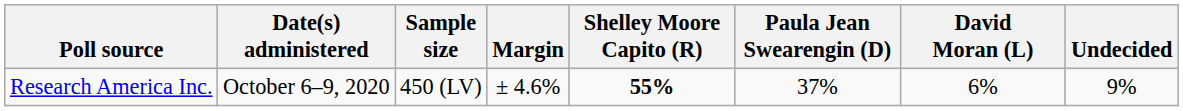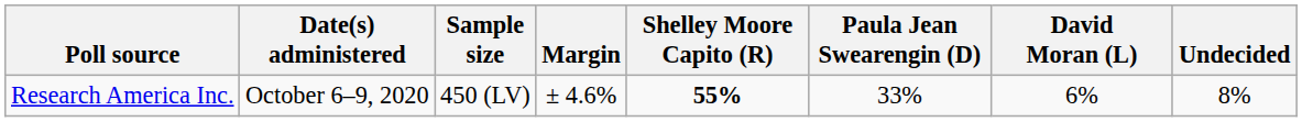 <table class="wikitable" style="font-size:90%;text-align:center;">
 <tr valign=bottom>
 <th>Poll source</th>
 <th>Date(s)<br>administered</th>
 <th>Sample<br>size</th>
 <th>Margin<br></th>
 <th style="width:100px;">Shelley Moore<br>Capito (R)</th>
 <th style="width:100px;">Paula Jean<br>Swearengin (D)</th>
 <th style="width:100px;">David<br>Moran (L)</th>
 <th>Undecided</th>
 </tr>
 <tr>
 <td style="text-align:left;"><a href='#'>Research America Inc.</a></td>
 <td>October 6–9, 2020</td>
 <td>450 (LV)</td>
 <td>± 4.6%</td>
 <td><strong>55%</strong></td>
-<td>37%</td>
+<td>33%</td>
 <td>6%</td>
-<td>9%</td>
+<td>8%</td>
 </tr>
 </table>
